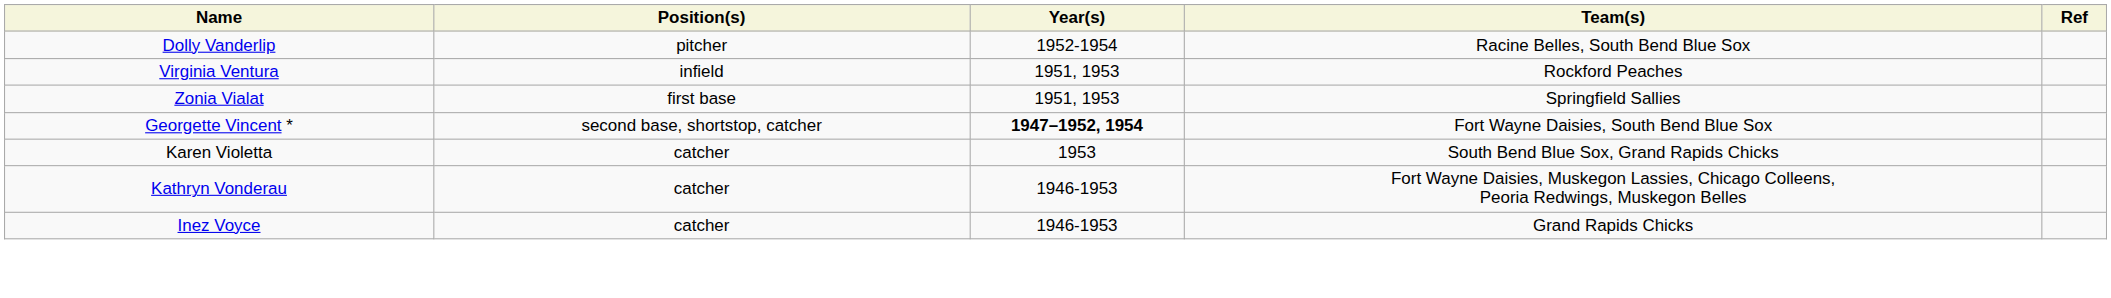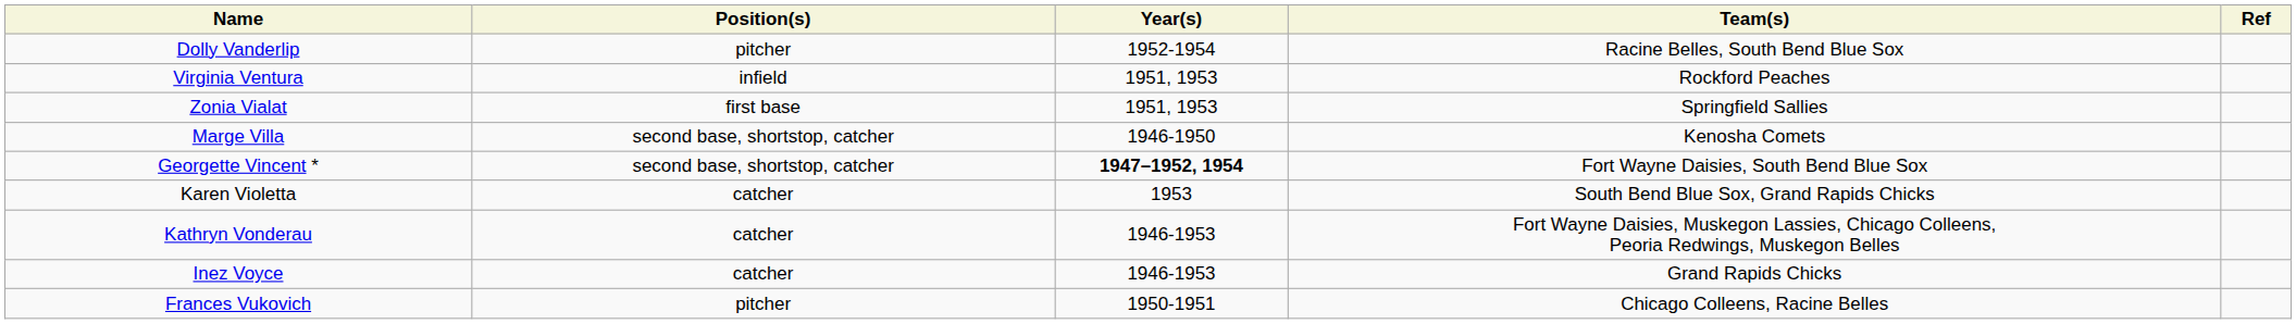 <table class="wikitable" style="width: 100%">
 <tr>
 <th style="background:#F5F5DC;" width=20%>Name</th>
 <th width=25% style="background:#F5F5DC;">Position(s)</th>
 <th width=10% style="background:#F5F5DC;">Year(s)</th>
 <th width=40% style="background:#F5F5DC;">Team(s)</th>
 <th width=3% style="background:#F5F5DC;">Ref</th>
 </tr>
 <tr align=center>
 <td><a href='#'>Dolly Vanderlip</a></td>
 <td>pitcher</td>
 <td>1952-1954</td>
 <td>Racine Belles, South Bend Blue Sox</td>
 <td></td>
 </tr>
 <tr align=center>
 <td><a href='#'>Virginia Ventura</a></td>
 <td>infield</td>
 <td>1951, 1953</td>
 <td>Rockford Peaches</td>
 <td></td>
 </tr>
 <tr align=center>
 <td><a href='#'>Zonia Vialat</a></td>
 <td>first base</td>
 <td>1951, 1953</td>
 <td>Springfield Sallies</td>
 <td></td>
 </tr>
 <tr align=center>
+<td><a href='#'>Marge Villa</a></td>
+<td>second base, shortstop, catcher</td>
+<td>1946-1950</td>
+<td>Kenosha Comets</td>
+<td></td>
+</tr>
+<tr align=center>
 <td><a href='#'>Georgette Vincent</a> *</td>
 <td>second base, shortstop, catcher</td>
 <td><strong>1947–1952, 1954</strong></td>
 <td>Fort Wayne Daisies, South Bend Blue Sox</td>
 <td></td>
 </tr>
 <tr align=center>
 <td>Karen Violetta</td>
 <td>catcher</td>
 <td>1953</td>
 <td>South Bend Blue Sox, Grand Rapids Chicks</td>
 <td></td>
 </tr>
 <tr align=center>
 <td><a href='#'>Kathryn Vonderau</a></td>
 <td>catcher</td>
 <td>1946-1953</td>
 <td>Fort Wayne Daisies, Muskegon Lassies, Chicago Colleens,<br>Peoria Redwings, Muskegon Belles</td>
 <td></td>
 </tr>
 <tr align=center>
 <td><a href='#'>Inez Voyce</a></td>
 <td>catcher</td>
 <td>1946-1953</td>
 <td>Grand Rapids Chicks</td>
 <td></td>
 </tr>
+<tr align=center>
+<td><a href='#'>Frances Vukovich</a></td>
+<td>pitcher</td>
+<td>1950-1951</td>
+<td>Chicago Colleens, Racine Belles</td>
+<td></td>
+</tr>
 </table>
